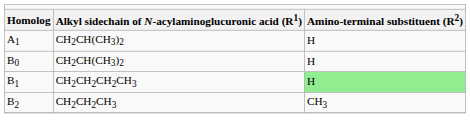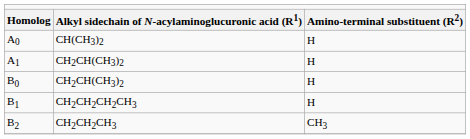 <table class="wikitable">
 <tr>
 <td colspan="3"></td>
 </tr>
 <tr>
 <th>Homolog</th>
 <th>Alkyl sidechain of <em>N</em>-acylaminoglucuronic acid (R<sup>1</sup>)</th>
 <th>Amino-terminal substituent (R<sup>2</sup>)</th>
+</tr>
+<tr>
+<td>A<sub>0</sub></td>
+<td>CH(CH<sub>3</sub>)<sub>2</sub></td>
+<td>H</td>
 </tr>
 <tr>
 <td>A<sub>1</sub></td>
 <td>CH<sub>2</sub>CH(CH<sub>3</sub>)<sub>2</sub></td>
 <td>H</td>
 </tr>
 <tr>
 <td>B<sub>0</sub></td>
 <td>CH<sub>2</sub>CH(CH<sub>3</sub>)<sub>2</sub></td>
 <td>H</td>
 </tr>
 <tr>
 <td>B<sub>1</sub></td>
 <td>CH<sub>2</sub>CH<sub>2</sub>CH<sub>2</sub>CH<sub>3</sub></td>
-<td style="background: lightgreen;">H</td>
+<td>H</td>
 </tr>
 <tr>
 <td>B<sub>2</sub></td>
 <td>CH<sub>2</sub>CH<sub>2</sub>CH<sub>3</sub></td>
 <td>CH<sub>3</sub></td>
 </tr>
 <tr>
 </tr>
 </table>
